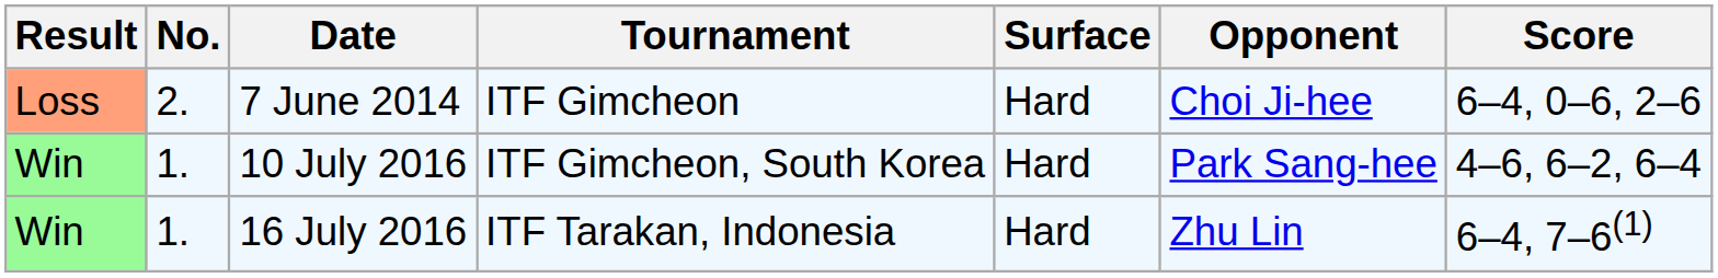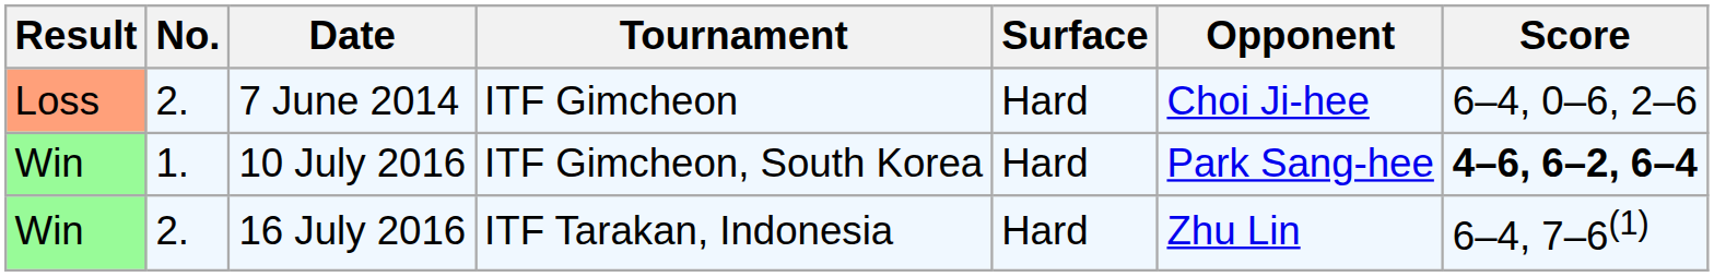 <table class="sortable wikitable">
 <tr>
 <th>Result</th>
 <th>No.</th>
 <th>Date</th>
 <th>Tournament</th>
 <th>Surface</th>
 <th>Opponent</th>
 <th class="unsortable">Score</th>
 </tr>
 <tr style="background:#f0f8ff;">
 <td style="background:#ffa07a;">Loss</td>
 <td>2.</td>
 <td>7 June 2014</td>
 <td>ITF Gimcheon</td>
 <td>Hard</td>
 <td> <a href='#'>Choi Ji-hee</a></td>
 <td>6–4, 0–6, 2–6</td>
 </tr>
 <tr style="background:#f0f8ff;">
 <td bgcolor=98FB98>Win</td>
 <td>1.</td>
 <td>10 July 2016</td>
 <td>ITF Gimcheon, South Korea</td>
 <td>Hard</td>
 <td> <a href='#'>Park Sang-hee</a></td>
-<td>4–6, 6–2, 6–4</td>
+<td><strong>4–6, 6–2, 6–4</strong></td>
 </tr>
 <tr style="background:#f0f8ff;">
 <td bgcolor=98FB98>Win</td>
-<td>1.</td>
+<td>2.</td>
 <td>16 July 2016</td>
 <td>ITF Tarakan, Indonesia</td>
 <td>Hard</td>
 <td> <a href='#'>Zhu Lin</a></td>
 <td>6–4, 7–6<sup>(1)</sup></td>
 </tr>
 </table>
